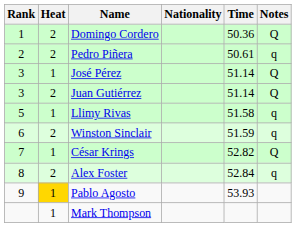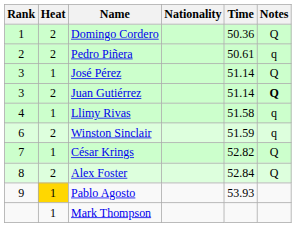 <table class="wikitable sortable" style="text-align:center; font-size:95%">
 <tr>
 <th>Rank</th>
 <th>Heat</th>
 <th>Name</th>
 <th>Nationality</th>
 <th>Time</th>
 <th>Notes</th>
 </tr>
 <tr bgcolor=ccffcc>
 <td>1</td>
 <td>2</td>
 <td align=left><a href='#'>Domingo Cordero</a></td>
 <td align=left></td>
 <td>50.36</td>
 <td>Q</td>
 </tr>
 <tr bgcolor=ccffcc>
 <td>2</td>
 <td>2</td>
 <td align=left><a href='#'>Pedro Piñera</a></td>
 <td align=left></td>
 <td>50.61</td>
 <td>q</td>
 </tr>
 <tr bgcolor=ccffcc>
 <td>3</td>
 <td>1</td>
 <td align=left><a href='#'>José Pérez</a></td>
 <td align=left></td>
 <td>51.14</td>
 <td>Q</td>
 </tr>
 <tr bgcolor=ccffcc>
 <td>3</td>
 <td>2</td>
 <td align=left><a href='#'>Juan Gutiérrez</a></td>
 <td align=left></td>
 <td>51.14</td>
-<td>Q</td>
+<td><strong>Q</strong></td>
 </tr>
 <tr bgcolor=ccffcc>
-<td>5</td>
+<td>4</td>
 <td>1</td>
 <td align=left><a href='#'>Llimy Rivas</a></td>
 <td align=left></td>
 <td>51.58</td>
 <td>q</td>
 </tr>
 <tr bgcolor=ddffdd>
 <td>6</td>
 <td>2</td>
 <td align=left><a href='#'>Winston Sinclair</a></td>
 <td align=left></td>
 <td>51.59</td>
 <td>q</td>
 </tr>
 <tr bgcolor=ccffcc>
 <td>7</td>
 <td>1</td>
 <td align=left><a href='#'>César Krings</a></td>
 <td align=left></td>
 <td>52.82</td>
 <td>Q</td>
 </tr>
 <tr bgcolor=ddffdd>
 <td>8</td>
 <td>2</td>
 <td align=left><a href='#'>Alex Foster</a></td>
 <td align=left></td>
 <td>52.84</td>
-<td>q</td>
+<td>Q</td>
 </tr>
 <tr>
 <td>9</td>
 <td style="background: gold;">1</td>
 <td align=left><a href='#'>Pablo Agosto</a></td>
 <td align=left></td>
 <td>53.93</td>
 <td></td>
 </tr>
 <tr>
 <td></td>
 <td>1</td>
 <td align=left><a href='#'>Mark Thompson</a></td>
 <td align=left></td>
 <td></td>
 <td></td>
 </tr>
 </table>
